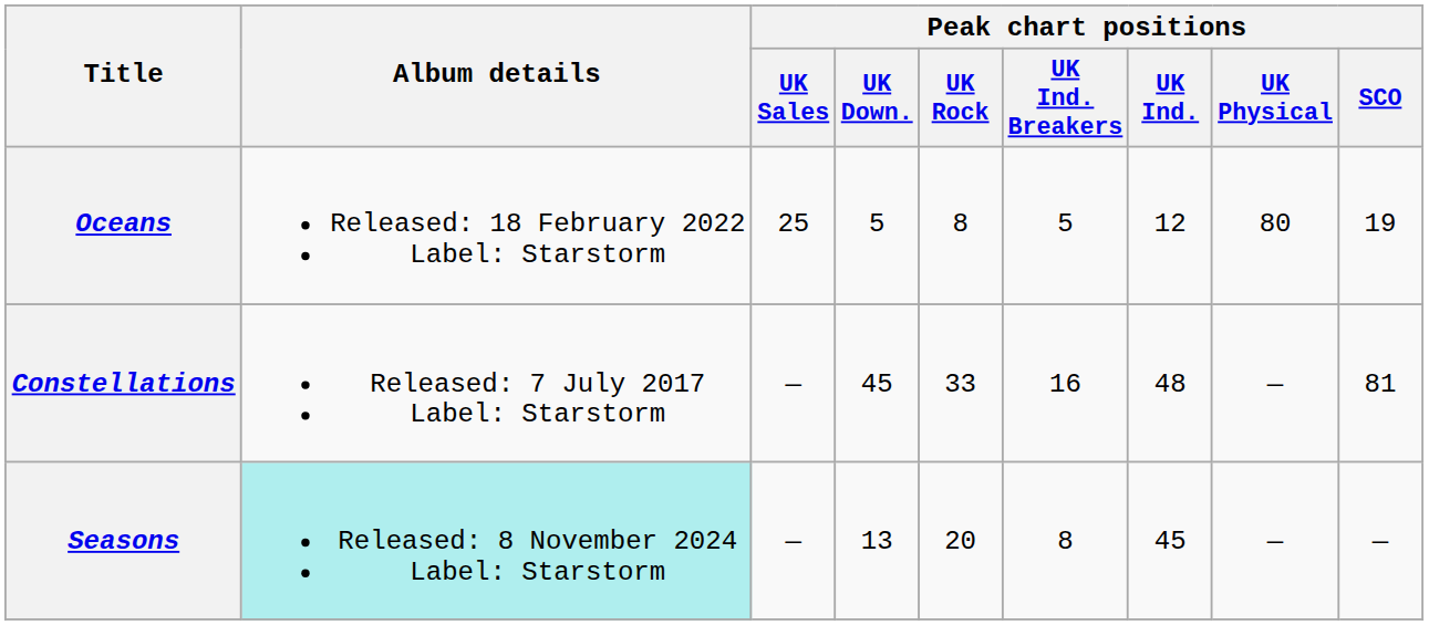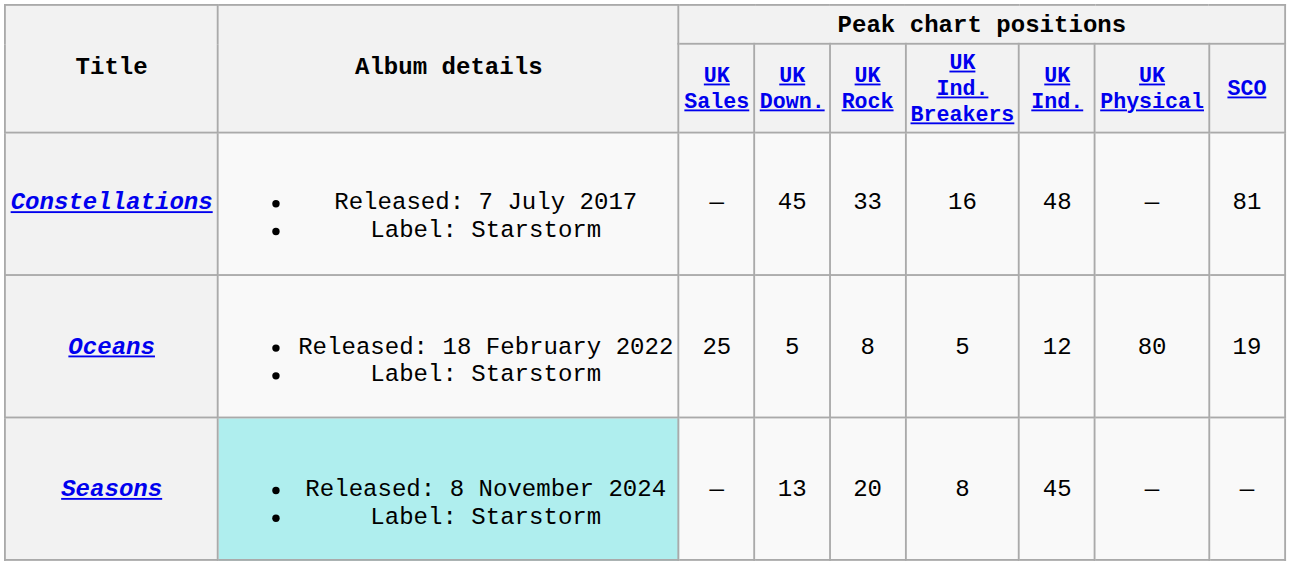 <table class="wikitable plainrowheaders" style="text-align:center;">
 <tr>
 <th scope="col" rowspan="2" style="width:5em;">Title</th>
 <th scope="col" rowspan="2">Album details</th>
 <th scope="col" colspan="7">Peak chart positions</th>
 </tr>
 <tr>
 <th scope="col" style="width:3em;font-size:90%;"><a href='#'>UK<br>Sales</a><br></th>
 <th scope="col" style="width:3em;font-size:90%;"><a href='#'>UK<br>Down.</a><br></th>
 <th scope="col" style="width:3em;font-size:90%;"><a href='#'>UK<br>Rock</a><br></th>
 <th scope="col" style="width:3em;font-size:90%;"><a href='#'>UK<br>Ind. Breakers</a><br></th>
 <th scope="col" style="width:3em;font-size:90%;"><a href='#'>UK<br>Ind.</a><br></th>
 <th scope="col" style="width:3em;font-size:90%;"><a href='#'>UK<br>Physical</a><br></th>
 <th scope="col" style="width:3em;font-size:90%;"><a href='#'>SCO</a><br></th>
 </tr>
 <tr>
+<th scope="row"><em><a href='#'>Constellations</a></em></th>
+<td><br><ul><li>Released: 7 July 2017</li><li>Label: Starstorm</li></ul></td>
+<td>—</td>
+<td>45</td>
+<td>33</td>
+<td>16</td>
+<td>48</td>
+<td>—</td>
+<td>81</td>
+</tr>
+<tr>
 <th scope="row"><em><a href='#'>Oceans</a></em></th>
 <td><br><ul><li>Released: 18 February 2022</li><li>Label: Starstorm</li></ul></td>
 <td>25</td>
 <td>5</td>
 <td>8</td>
 <td>5</td>
 <td>12</td>
 <td>80</td>
 <td>19</td>
-</tr>
-<tr>
-<th scope="row"><em><a href='#'>Constellations</a></em></th>
-<td><br><ul><li>Released: 7 July 2017</li><li>Label: Starstorm</li></ul></td>
-<td>—</td>
-<td>45</td>
-<td>33</td>
-<td>16</td>
-<td>48</td>
-<td>—</td>
-<td>81</td>
 </tr>
 <tr>
 <th scope="row"><em><a href='#'>Seasons</a></em></th>
 <td style="background: paleturquoise;"><br><ul><li>Released: 8 November 2024</li><li>Label: Starstorm</li></ul></td>
 <td>—</td>
 <td>13</td>
 <td>20</td>
 <td>8</td>
 <td>45</td>
 <td>—</td>
 <td>—</td>
 </tr>
 </table>
